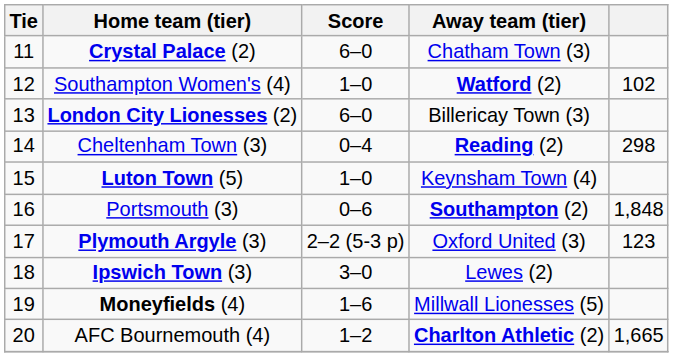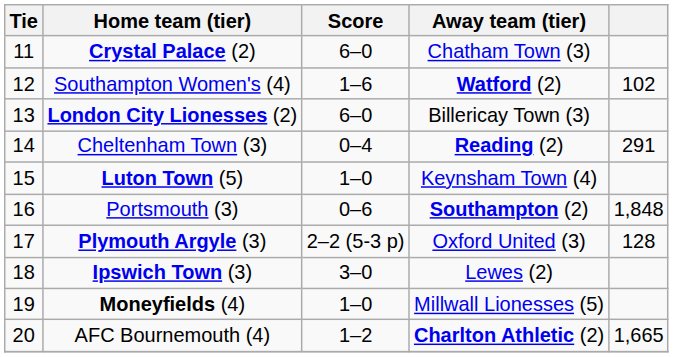 <table class="wikitable" style="text-align:center; font-size:85%">
 <tr>
 <th>Tie</th>
 <th>Home team (tier)</th>
 <th>Score</th>
 <th>Away team (tier)</th>
 <th></th>
 </tr>
 <tr>
 <td>11</td>
 <td><strong><a href='#'>Crystal Palace</a></strong> (2)</td>
 <td>6–0</td>
 <td><a href='#'>Chatham Town</a> (3)</td>
 <td></td>
 </tr>
 <tr>
 <td>12</td>
 <td><a href='#'>Southampton Women's</a> (4)</td>
-<td>1–0</td>
+<td>1–6</td>
 <td><strong><a href='#'>Watford</a></strong> (2)</td>
 <td>102</td>
 </tr>
 <tr>
 <td>13</td>
 <td><strong><a href='#'>London City Lionesses</a></strong> (2)</td>
 <td>6–0</td>
 <td>Billericay Town (3)</td>
 <td></td>
 </tr>
 <tr>
 <td>14</td>
 <td><a href='#'>Cheltenham Town</a> (3)</td>
 <td>0–4</td>
 <td><strong><a href='#'>Reading</a></strong> (2)</td>
-<td>298</td>
+<td>291</td>
 </tr>
 <tr>
 <td>15</td>
 <td><strong><a href='#'>Luton Town</a></strong> (5)</td>
 <td>1–0</td>
 <td><a href='#'>Keynsham Town</a> (4)</td>
 <td></td>
 </tr>
 <tr>
 <td>16</td>
 <td><a href='#'>Portsmouth</a> (3)</td>
 <td>0–6</td>
 <td><strong><a href='#'>Southampton</a></strong> (2)</td>
 <td>1,848</td>
 </tr>
 <tr>
 <td>17</td>
 <td><strong><a href='#'>Plymouth Argyle</a></strong> (3)</td>
 <td>2–2 (5-3 p)</td>
 <td><a href='#'>Oxford United</a> (3)</td>
-<td>123</td>
+<td>128</td>
 </tr>
 <tr>
 <td>18</td>
 <td><strong><a href='#'>Ipswich Town</a></strong> (3)</td>
 <td>3–0</td>
 <td><a href='#'>Lewes</a> (2)</td>
 <td></td>
 </tr>
 <tr>
 <td>19</td>
 <td><strong>Moneyfields</strong> (4)</td>
-<td>1–6</td>
+<td>1–0</td>
 <td><a href='#'>Millwall Lionesses</a> (5)</td>
 <td></td>
 </tr>
 <tr>
 <td>20</td>
 <td>AFC Bournemouth (4)</td>
 <td>1–2</td>
 <td><strong><a href='#'>Charlton Athletic</a></strong> (2)</td>
 <td>1,665</td>
 </tr>
 <tr>
 </tr>
 </table>
